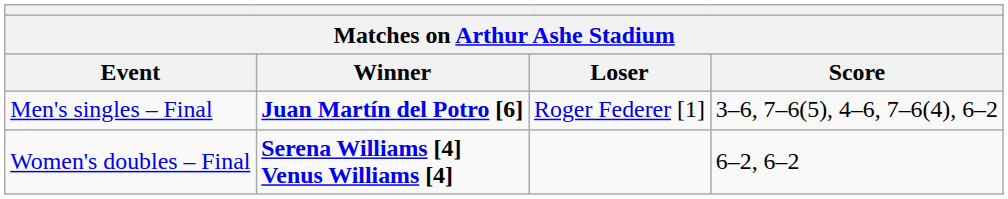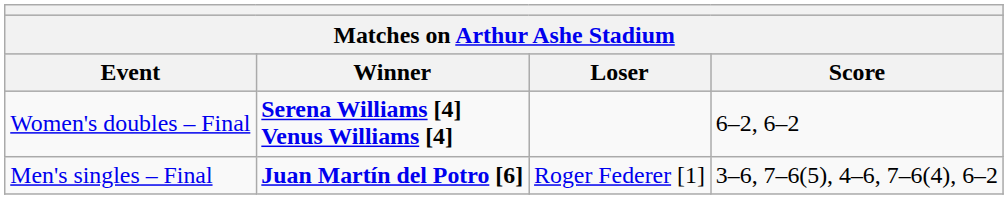 <table class="wikitable collapsible uncollapsed">
 <tr>
 <th colspan=4></th>
 </tr>
 <tr>
 <th colspan=4><strong>Matches on <a href='#'>Arthur Ashe Stadium</a></strong></th>
 </tr>
 <tr>
 <th>Event</th>
 <th>Winner</th>
 <th>Loser</th>
 <th>Score</th>
 </tr>
 <tr align=left>
+<td><a href='#'>Women's doubles – Final</a></td>
+<td> <strong><a href='#'>Serena Williams</a> [4]<br> <a href='#'>Venus Williams</a> [4]</strong></td>
+<td></td>
+<td>6–2, 6–2</td>
+</tr>
+<tr align=left>
 <td><a href='#'>Men's singles – Final</a></td>
 <td> <strong><a href='#'>Juan Martín del Potro</a> [6]</strong></td>
 <td> <a href='#'>Roger Federer</a> [1]</td>
 <td>3–6, 7–6(5), 4–6, 7–6(4), 6–2</td>
 </tr>
-<tr align=left>
-<td><a href='#'>Women's doubles – Final</a></td>
-<td> <strong><a href='#'>Serena Williams</a> [4]<br> <a href='#'>Venus Williams</a> [4]</strong></td>
-<td></td>
-<td>6–2, 6–2</td>
-</tr>
 </table>
